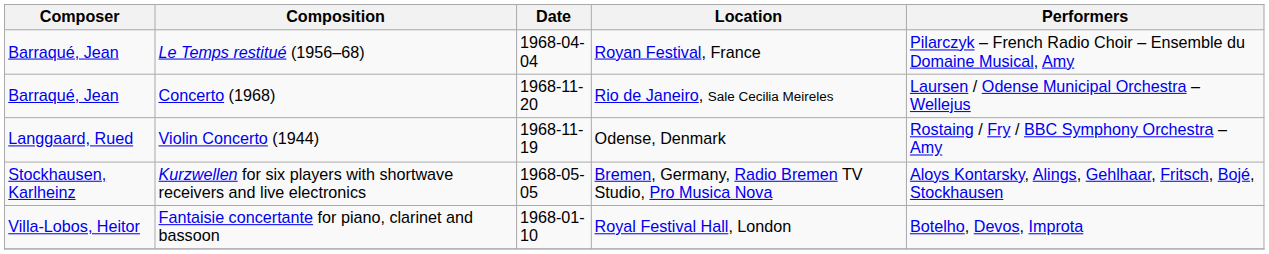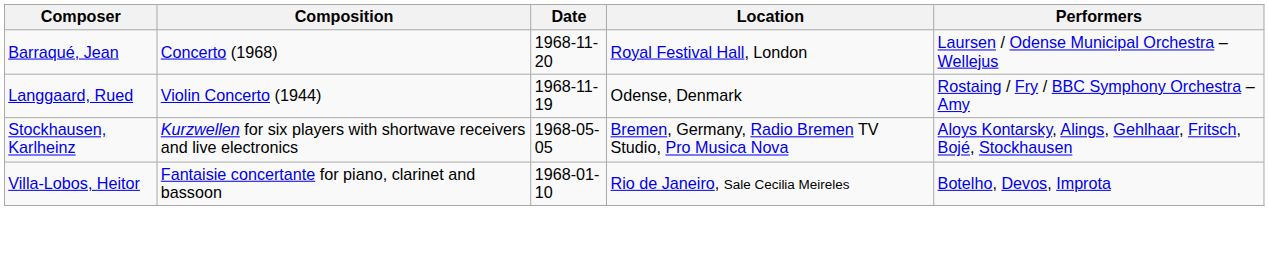 <table class="wikitable">
 <tr>
 <th>Composer</th>
 <th>Composition</th>
 <th>Date</th>
 <th>Location</th>
 <th>Performers</th>
 </tr>
 <tr>
 <td><a href='#'>Barraqué, Jean</a></td>
-<td><em><a href='#'>Le Temps restitué</a></em> (1956–68)</td>
-<td>1968-04-04</td>
-<td><a href='#'>Royan Festival</a>, France</td>
-<td><a href='#'>Pilarczyk</a> – French Radio Choir – Ensemble du <a href='#'>Domaine Musical</a>, <a href='#'>Amy</a></td>
-</tr>
-<tr>
-<td><a href='#'>Barraqué, Jean</a></td>
 <td><a href='#'>Concerto</a> (1968)</td>
 <td>1968-11-20</td>
-<td><a href='#'>Rio de Janeiro</a>, <small>Sale Cecilia Meireles</small></td>
+<td><a href='#'>Royal Festival Hall</a>, London</td>
 <td><a href='#'>Laursen</a> / <a href='#'>Odense Municipal Orchestra</a> – <a href='#'>Wellejus</a></td>
 </tr>
 <tr>
 <td><a href='#'>Langgaard, Rued</a></td>
 <td><a href='#'>Violin Concerto</a> (1944)</td>
 <td>1968-11-19</td>
 <td>Odense, Denmark</td>
 <td><a href='#'>Rostaing</a> / <a href='#'>Fry</a> / <a href='#'>BBC Symphony Orchestra</a> – <a href='#'>Amy</a></td>
 </tr>
 <tr>
 <td><a href='#'>Stockhausen, Karlheinz</a></td>
 <td><em><a href='#'>Kurzwellen</a></em> for six players with shortwave receivers and live electronics</td>
 <td>1968-05-05</td>
 <td><a href='#'>Bremen</a>, Germany, <a href='#'>Radio Bremen</a> TV Studio, <a href='#'>Pro Musica Nova</a></td>
 <td><a href='#'>Aloys Kontarsky</a>, <a href='#'>Alings</a>, <a href='#'>Gehlhaar</a>, <a href='#'>Fritsch</a>, <a href='#'>Bojé</a>, <a href='#'>Stockhausen</a></td>
 </tr>
 <tr>
 <td><a href='#'>Villa-Lobos, Heitor</a></td>
 <td><a href='#'>Fantaisie concertante</a> for piano, clarinet and bassoon</td>
 <td>1968-01-10</td>
-<td><a href='#'>Royal Festival Hall</a>, London</td>
+<td><a href='#'>Rio de Janeiro</a>, <small>Sale Cecilia Meireles</small></td>
 <td><a href='#'>Botelho</a>, <a href='#'>Devos</a>, <a href='#'>Improta</a></td>
 </tr>
 <tr>
 </tr>
 </table>
